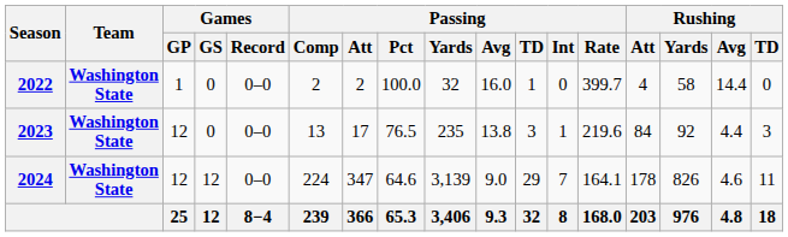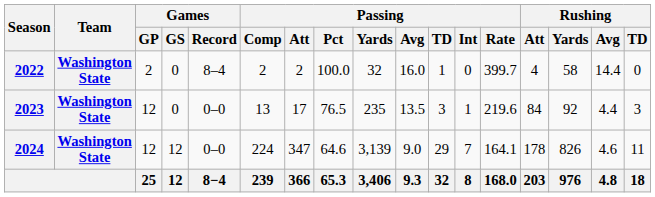 <table class="wikitable" style="text-align:center;">
 <tr>
 <th rowspan="2">Season</th>
 <th rowspan="2">Team</th>
 <th colspan="3">Games</th>
 <th colspan="8">Passing</th>
 <th colspan="4">Rushing</th>
 </tr>
 <tr>
 <th>GP</th>
 <th>GS</th>
 <th>Record</th>
 <th>Comp</th>
 <th>Att</th>
 <th>Pct</th>
 <th>Yards</th>
 <th>Avg</th>
 <th>TD</th>
 <th>Int</th>
 <th>Rate</th>
 <th>Att</th>
 <th>Yards</th>
 <th>Avg</th>
 <th>TD</th>
 </tr>
 <tr>
 <th><a href='#'>2022</a></th>
 <th><a href='#'>Washington State</a></th>
-<td>1</td>
+<td>2</td>
 <td>0</td>
-<td>0–0</td>
+<td>8–4</td>
 <td>2</td>
 <td>2</td>
 <td>100.0</td>
 <td>32</td>
 <td>16.0</td>
 <td>1</td>
 <td>0</td>
 <td>399.7</td>
 <td>4</td>
 <td>58</td>
 <td>14.4</td>
 <td>0</td>
 </tr>
 <tr>
 <th><a href='#'>2023</a></th>
 <th><a href='#'>Washington State</a></th>
 <td>12</td>
 <td>0</td>
 <td>0–0</td>
 <td>13</td>
 <td>17</td>
 <td>76.5</td>
 <td>235</td>
-<td>13.8</td>
+<td>13.5</td>
 <td>3</td>
 <td>1</td>
 <td>219.6</td>
 <td>84</td>
 <td>92</td>
 <td>4.4</td>
 <td>3</td>
 </tr>
 <tr>
 <th><a href='#'>2024</a></th>
 <th><a href='#'>Washington State</a></th>
 <td>12</td>
 <td>12</td>
 <td>0–0</td>
 <td>224</td>
 <td 0>347</td>
 <td>64.6</td>
 <td>3,139</td>
 <td>9.0</td>
 <td>29</td>
 <td>7</td>
 <td>164.1</td>
 <td>178</td>
 <td>826</td>
 <td>4.6</td>
 <td>11</td>
 </tr>
 <tr>
 <th colspan="2"></th>
 <th>25</th>
 <th>12</th>
 <th>8−4</th>
 <th>239</th>
 <th>366</th>
 <th>65.3</th>
 <th>3,406</th>
 <th>9.3</th>
 <th>32</th>
 <th>8</th>
 <th>168.0</th>
 <th>203</th>
 <th>976</th>
 <th>4.8</th>
 <th>18</th>
 </tr>
 </table>
